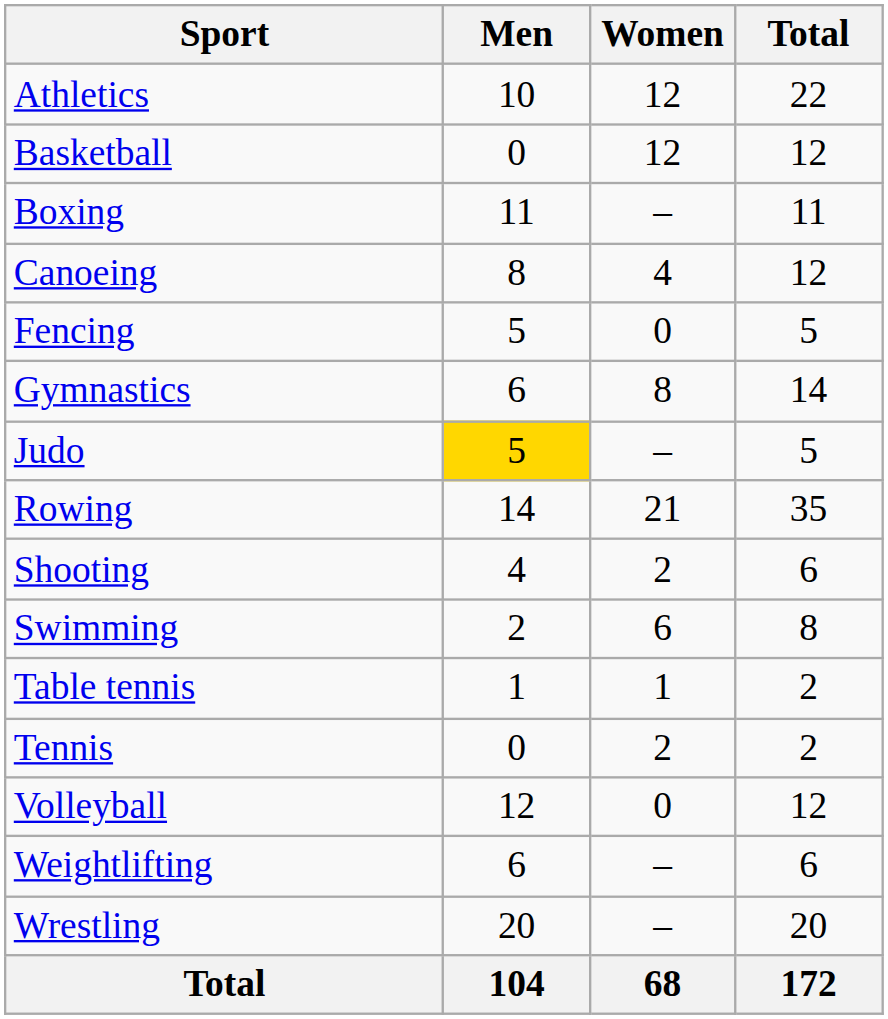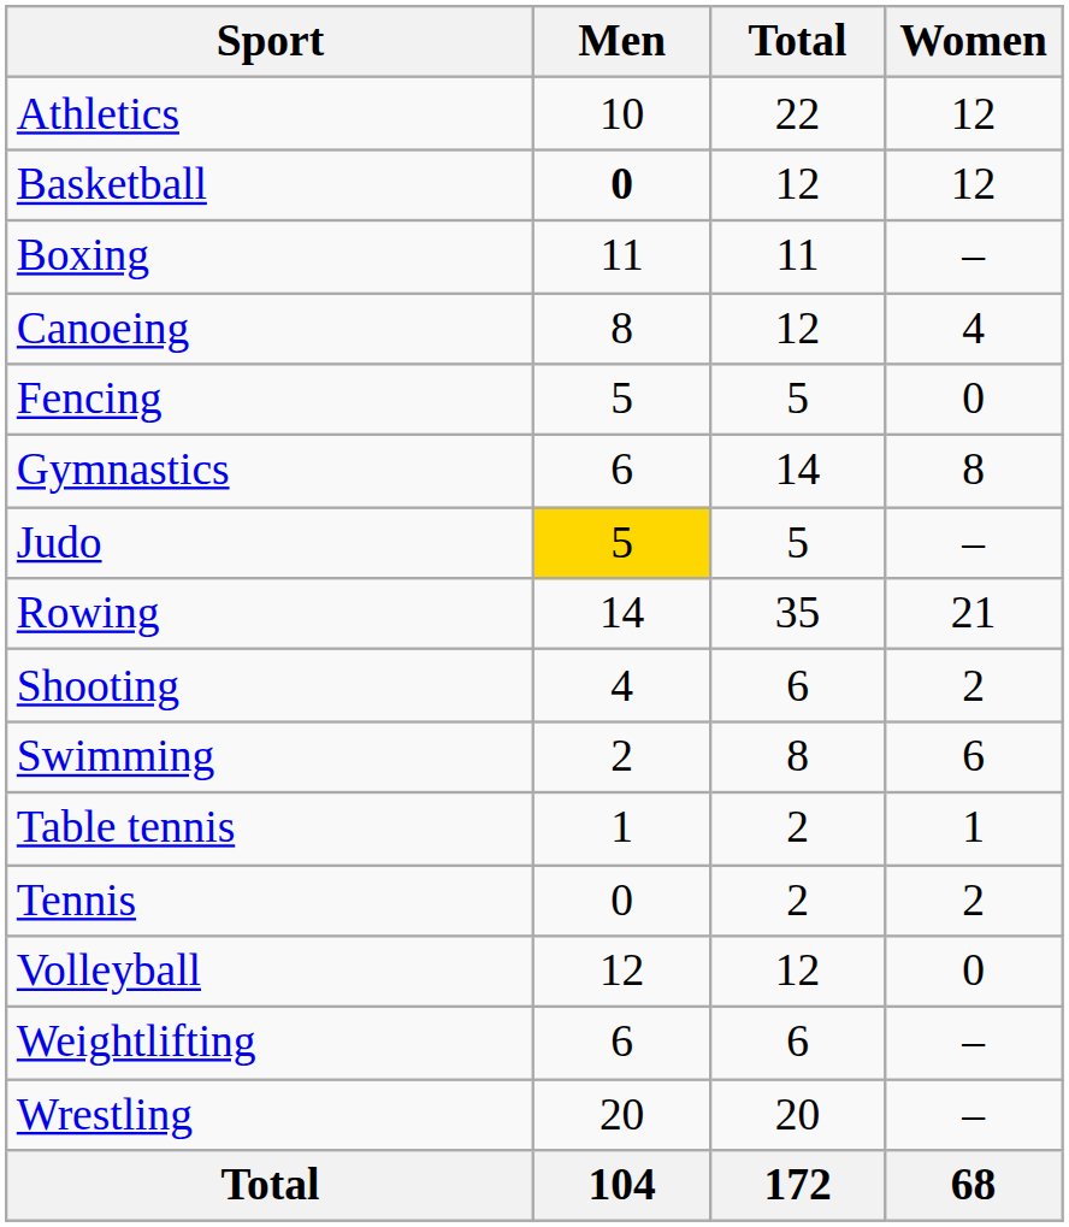 <table class="wikitable sortable" style="text-align:center;">
 <tr>
 <th width=180>Sport</th>
 <th width=55>Men</th>
+<th width=55>Total</th>
 <th width=55>Women</th>
-<th width=55>Total</th>
 </tr>
 <tr>
 <td align=left><a href='#'>Athletics</a></td>
 <td>10</td>
+<td>22</td>
 <td>12</td>
-<td>22</td>
 </tr>
 <tr>
 <td align=left><a href='#'>Basketball</a></td>
-<td>0</td>
+<td><strong>0</strong></td>
 <td>12</td>
 <td>12</td>
 </tr>
 <tr>
 <td align=left><a href='#'>Boxing</a></td>
 <td>11</td>
+<td>11</td>
 <td>–</td>
-<td>11</td>
 </tr>
 <tr>
 <td align=left><a href='#'>Canoeing</a></td>
 <td>8</td>
+<td>12</td>
 <td>4</td>
-<td>12</td>
 </tr>
 <tr>
 <td align=left><a href='#'>Fencing</a></td>
 <td>5</td>
+<td>5</td>
 <td>0</td>
-<td>5</td>
 </tr>
 <tr>
 <td align=left><a href='#'>Gymnastics</a></td>
 <td>6</td>
+<td>14</td>
 <td>8</td>
-<td>14</td>
 </tr>
 <tr>
 <td align=left><a href='#'>Judo</a></td>
 <td style="background: gold;">5</td>
+<td>5</td>
 <td>–</td>
-<td>5</td>
 </tr>
 <tr>
 <td align=left><a href='#'>Rowing</a></td>
 <td>14</td>
+<td>35</td>
 <td>21</td>
-<td>35</td>
 </tr>
 <tr>
 <td align=left><a href='#'>Shooting</a></td>
 <td>4</td>
+<td>6</td>
 <td>2</td>
-<td>6</td>
 </tr>
 <tr>
 <td align=left><a href='#'>Swimming</a></td>
 <td>2</td>
+<td>8</td>
 <td>6</td>
-<td>8</td>
 </tr>
 <tr>
 <td align=left><a href='#'>Table tennis</a></td>
 <td>1</td>
+<td>2</td>
 <td>1</td>
-<td>2</td>
 </tr>
 <tr>
 <td align=left><a href='#'>Tennis</a></td>
 <td>0</td>
 <td>2</td>
 <td>2</td>
 </tr>
 <tr>
 <td align=left><a href='#'>Volleyball</a></td>
 <td>12</td>
+<td>12</td>
 <td>0</td>
-<td>12</td>
 </tr>
 <tr>
 <td align=left><a href='#'>Weightlifting</a></td>
 <td>6</td>
+<td>6</td>
 <td>–</td>
-<td>6</td>
 </tr>
 <tr>
 <td align=left><a href='#'>Wrestling</a></td>
 <td>20</td>
+<td>20</td>
 <td>–</td>
-<td>20</td>
 </tr>
 <tr>
 <th>Total</th>
 <th>104</th>
+<th>172</th>
 <th>68</th>
-<th>172</th>
 </tr>
 </table>
